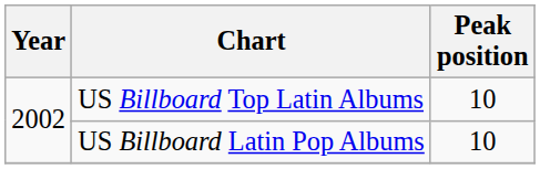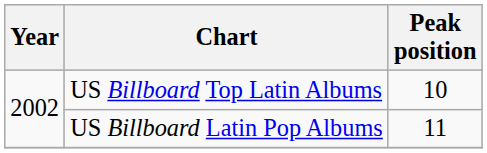 <table class="wikitable">
 <tr>
 <th align="left">Year</th>
 <th align="left">Chart</th>
 <th align="left">Peak<br>position</th>
 </tr>
 <tr>
 <td rowspan="2">2002</td>
 <td align="left">US <em><a href='#'>Billboard</a></em> <a href='#'>Top Latin Albums</a></td>
 <td align="center">10</td>
 </tr>
 <tr>
 <td align="left">US <em>Billboard</em> <a href='#'>Latin Pop Albums</a></td>
-<td align="center">10</td>
+<td align="center">11</td>
 </tr>
 <tr>
 </tr>
 </table>
